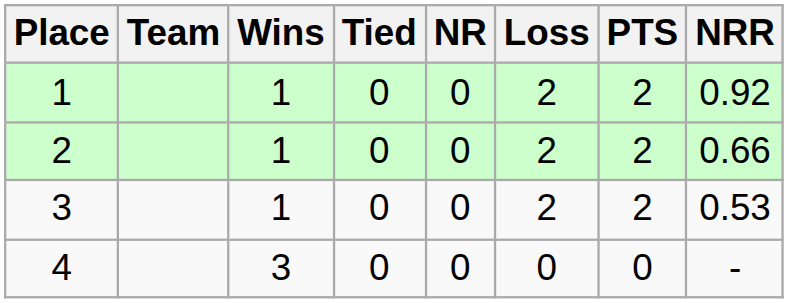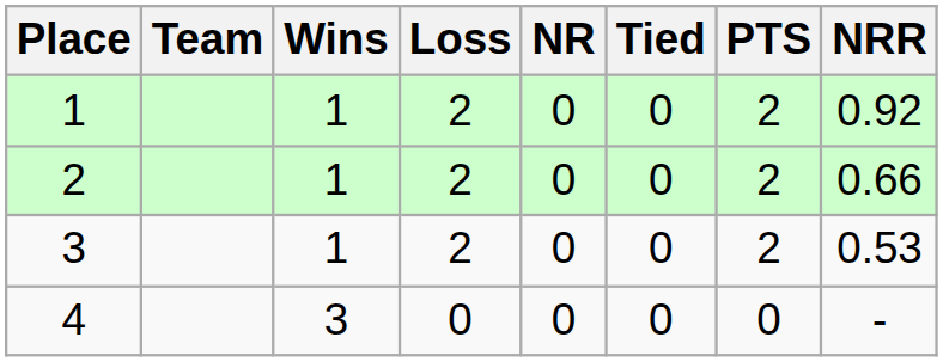 <table class="wikitable">
 <tr>
 <th>Place</th>
 <th>Team</th>
 <th>Wins</th>
+<th>Loss</th>
+<th>NR</th>
 <th>Tied</th>
-<th>NR</th>
-<th>Loss</th>
 <th>PTS</th>
 <th>NRR</th>
 </tr>
 <tr align="center" bgcolor="ccffcc">
 <td>1</td>
 <td align="left"></td>
 <td>1</td>
+<td>2</td>
 <td>0</td>
 <td>0</td>
-<td>2</td>
 <td>2</td>
 <td>0.92</td>
 </tr>
 <tr align="center" bgcolor="ccffcc">
 <td>2</td>
 <td align="left"></td>
 <td>1</td>
+<td>2</td>
 <td>0</td>
 <td>0</td>
-<td>2</td>
 <td>2</td>
 <td>0.66</td>
 </tr>
 <tr align="center">
 <td>3</td>
 <td align="left"></td>
 <td>1</td>
+<td>2</td>
 <td>0</td>
 <td>0</td>
-<td>2</td>
 <td>2</td>
 <td>0.53</td>
 </tr>
 <tr align="center">
 <td>4</td>
 <td align="left"></td>
 <td>3</td>
 <td>0</td>
 <td>0</td>
 <td>0</td>
 <td>0</td>
 <td>-</td>
 </tr>
 </table>
